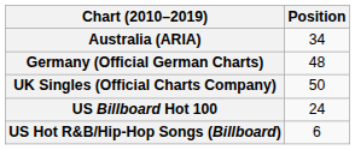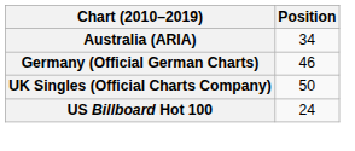 <table class="wikitable sortable plainrowheaders" style="text-align:center">
 <tr>
 <th scope="col">Chart (2010–2019)</th>
 <th scope="col">Position</th>
 </tr>
 <tr>
 <th scope="row">Australia (ARIA)</th>
 <td>34</td>
 </tr>
 <tr>
 <th scope="row">Germany (Official German Charts)</th>
-<td>48</td>
+<td>46</td>
 </tr>
 <tr>
 <th scope="row">UK Singles (Official Charts Company)</th>
 <td>50</td>
 </tr>
 <tr>
 <th scope="row">US <em>Billboard</em> Hot 100</th>
 <td>24</td>
 </tr>
-<tr>
-<th scope="row">US Hot R&B/Hip-Hop Songs (<em>Billboard</em>)</th>
-<td>6</td>
-</tr>
 </table>
